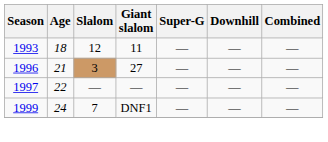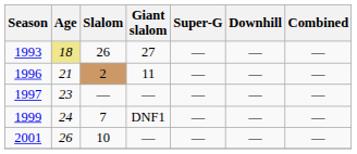 <table class=wikitable style="text-align:center">
 <tr>
 <th>Season</th>
 <th>Age</th>
 <th>Slalom</th>
 <th>Giant<br>slalom</th>
 <th>Super-G</th>
 <th>Downhill</th>
 <th>Combined</th>
 </tr>
 <tr>
 <td><a href='#'>1993</a></td>
-<td><em>18</em></td>
-<td>12</td>
-<td>11</td>
+<td style="background: khaki;"><em>18</em></td>
+<td>26</td>
+<td>27</td>
 <td>—</td>
 <td>—</td>
 <td>—</td>
 </tr>
 <tr>
 <td><a href='#'>1996</a></td>
 <td><em>21</em></td>
-<td style="background:#c96;">3</td>
-<td>27</td>
+<td style="background:#c96;">2</td>
+<td>11</td>
 <td>—</td>
 <td>—</td>
 <td>—</td>
 </tr>
 <tr>
 <td><a href='#'>1997</a></td>
-<td><em>22</em></td>
+<td><em>23</em></td>
 <td>—</td>
 <td>—</td>
 <td>—</td>
 <td>—</td>
 <td>—</td>
 </tr>
 <tr>
 <td><a href='#'>1999</a></td>
 <td><em>24</em></td>
 <td>7</td>
 <td>DNF1</td>
 <td>—</td>
 <td>—</td>
 <td>—</td>
 </tr>
 <tr>
+<td><a href='#'>2001</a></td>
+<td><em>26</em></td>
+<td>10</td>
+<td>—</td>
+<td>—</td>
+<td>—</td>
+<td>—</td>
+</tr>
+<tr>
 </tr>
 </table>
